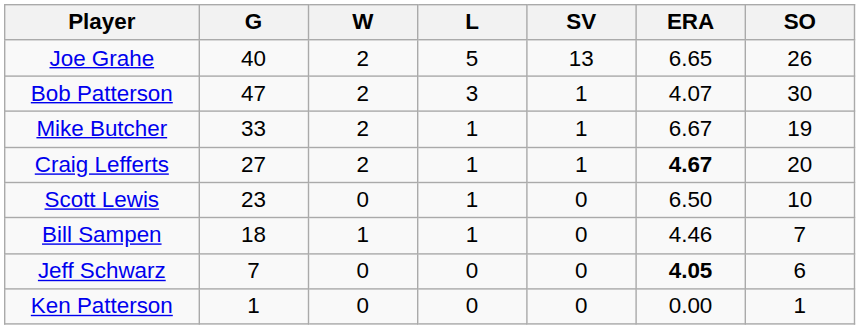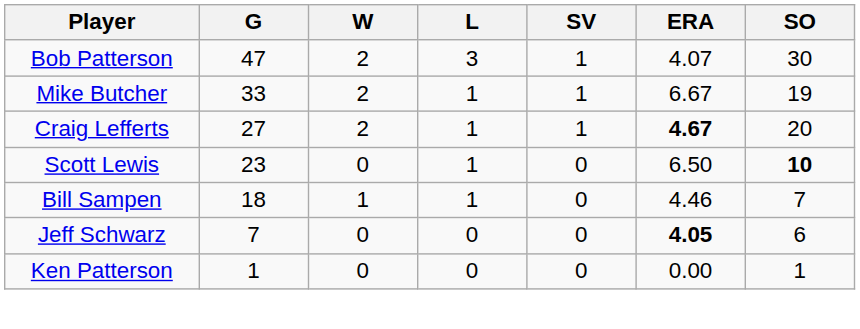 <table class="wikitable sortable">
 <tr>
 <th bgcolor="#DDDDFF" width="16%">Player</th>
 <th bgcolor="#DDDDFF" width="9%">G</th>
 <th bgcolor="#DDDDFF" width="9%">W</th>
 <th bgcolor="#DDDDFF" width="9%">L</th>
 <th bgcolor="#DDDDFF" width="9%">SV</th>
 <th bgcolor="#DDDDFF" width="9%">ERA</th>
 <th bgcolor="#DDDDFF" width="9%">SO</th>
-</tr>
-<tr align=center>
-<td><a href='#'>Joe Grahe</a></td>
-<td>40</td>
-<td>2</td>
-<td>5</td>
-<td>13</td>
-<td>6.65</td>
-<td>26</td>
 </tr>
 <tr align=center>
 <td><a href='#'>Bob Patterson</a></td>
 <td>47</td>
 <td>2</td>
 <td>3</td>
 <td>1</td>
 <td>4.07</td>
 <td>30</td>
 </tr>
 <tr align=center>
 <td><a href='#'>Mike Butcher</a></td>
 <td>33</td>
 <td>2</td>
 <td>1</td>
 <td>1</td>
 <td>6.67</td>
 <td>19</td>
 </tr>
 <tr align=center>
 <td><a href='#'>Craig Lefferts</a></td>
 <td>27</td>
 <td>2</td>
 <td>1</td>
 <td>1</td>
 <td><strong>4.67</strong></td>
 <td>20</td>
 </tr>
 <tr align=center>
 <td><a href='#'>Scott Lewis</a></td>
 <td>23</td>
 <td>0</td>
 <td>1</td>
 <td>0</td>
 <td>6.50</td>
-<td>10</td>
+<td><strong>10</strong></td>
 </tr>
 <tr align=center>
 <td><a href='#'>Bill Sampen</a></td>
 <td>18</td>
 <td>1</td>
 <td>1</td>
 <td>0</td>
 <td>4.46</td>
 <td>7</td>
 </tr>
 <tr align=center>
 <td><a href='#'>Jeff Schwarz</a></td>
 <td>7</td>
 <td>0</td>
 <td>0</td>
 <td>0</td>
 <td><strong>4.05</strong></td>
 <td>6</td>
 </tr>
 <tr align=center>
 <td><a href='#'>Ken Patterson</a></td>
 <td>1</td>
 <td>0</td>
 <td>0</td>
 <td>0</td>
 <td>0.00</td>
 <td>1</td>
 </tr>
 </table>
